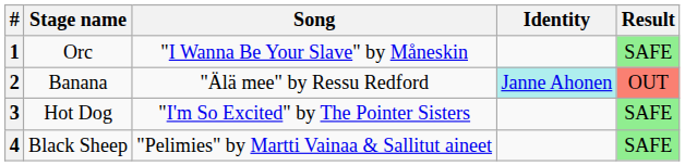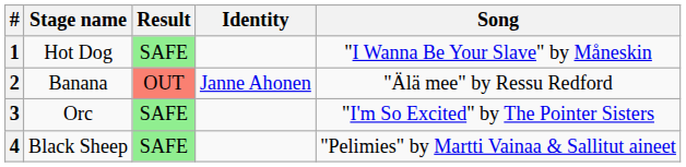 <table class="wikitable plainrowheaders" style="text-align: center;">
 <tr>
 <th>#</th>
 <th>Stage name</th>
+<th>Result</th>
+<th>Identity</th>
 <th>Song</th>
-<th>Identity</th>
-<th>Result</th>
 </tr>
 <tr>
 <th>1</th>
-<td>Orc</td>
+<td>Hot Dog</td>
+<td bgcolor=lightgreen>SAFE</td>
+<td></td>
 <td>"<a href='#'>I Wanna Be Your Slave</a>" by <a href='#'>Måneskin</a></td>
-<td></td>
-<td bgcolor=lightgreen>SAFE</td>
 </tr>
 <tr>
 <th>2</th>
 <td>Banana</td>
+<td bgcolor=salmon>OUT</td>
+<td><a href='#'>Janne Ahonen</a></td>
 <td>"Älä mee" by Ressu Redford</td>
-<td style="background: paleturquoise;"><a href='#'>Janne Ahonen</a></td>
-<td bgcolor=salmon>OUT</td>
 </tr>
 <tr>
 <th>3</th>
-<td>Hot Dog</td>
+<td>Orc</td>
+<td bgcolor=lightgreen>SAFE</td>
+<td></td>
 <td>"<a href='#'>I'm So Excited</a>" by <a href='#'>The Pointer Sisters</a></td>
-<td></td>
-<td bgcolor=lightgreen>SAFE</td>
 </tr>
 <tr>
 <th>4</th>
 <td>Black Sheep</td>
+<td bgcolor=lightgreen>SAFE</td>
+<td></td>
 <td>"Pelimies" by <a href='#'>Martti Vainaa & Sallitut aineet</a></td>
-<td></td>
-<td bgcolor=lightgreen>SAFE</td>
 </tr>
 </table>
